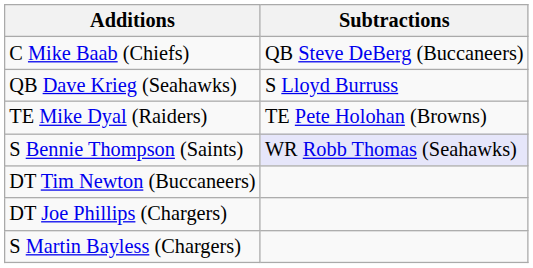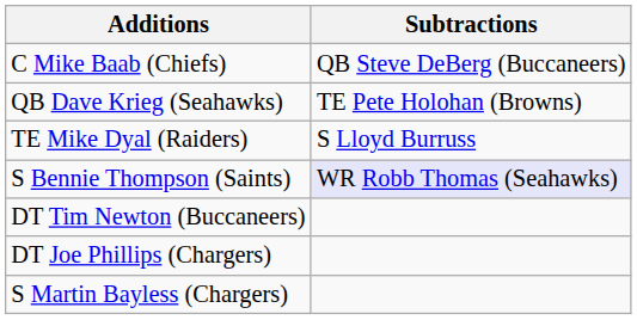 <table class="wikitable">
 <tr>
 <th>Additions</th>
 <th>Subtractions</th>
 </tr>
 <tr>
 <td>C <a href='#'>Mike Baab</a> (Chiefs)</td>
 <td>QB <a href='#'>Steve DeBerg</a> (Buccaneers)</td>
 </tr>
 <tr>
 <td>QB <a href='#'>Dave Krieg</a> (Seahawks)</td>
-<td>S <a href='#'>Lloyd Burruss</a></td>
+<td>TE <a href='#'>Pete Holohan</a> (Browns)</td>
 </tr>
 <tr>
 <td>TE <a href='#'>Mike Dyal</a> (Raiders)</td>
-<td>TE <a href='#'>Pete Holohan</a> (Browns)</td>
+<td>S <a href='#'>Lloyd Burruss</a></td>
 </tr>
 <tr>
 <td>S <a href='#'>Bennie Thompson</a> (Saints)</td>
 <td style="background: lavender;">WR <a href='#'>Robb Thomas</a> (Seahawks)</td>
 </tr>
 <tr>
 <td>DT <a href='#'>Tim Newton</a> (Buccaneers)</td>
 <td></td>
 </tr>
 <tr>
 <td>DT <a href='#'>Joe Phillips</a> (Chargers)</td>
 <td></td>
 </tr>
 <tr>
 <td>S <a href='#'>Martin Bayless</a> (Chargers)</td>
 <td></td>
 </tr>
 </table>
